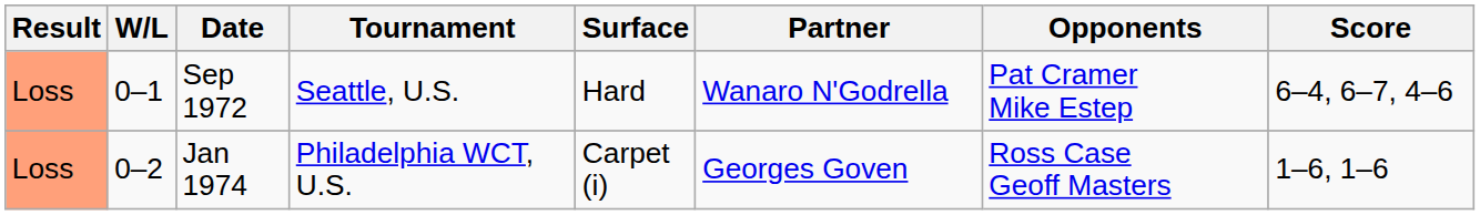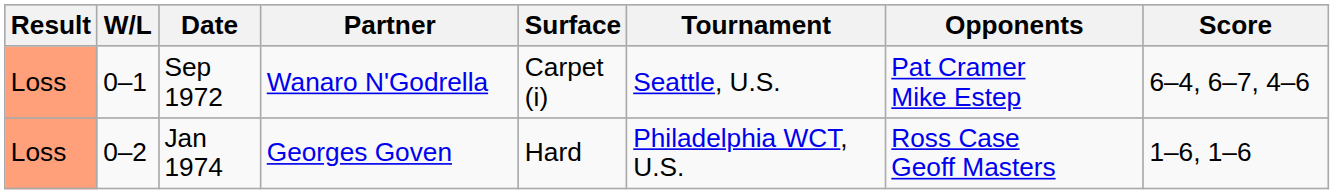 <table class="sortable wikitable">
 <tr>
 <th style="width:40px">Result</th>
 <th style="width:30px" class="unsortable">W/L</th>
 <th style="width:55px">Date</th>
+<th style="width:150px">Partner</th>
+<th style="width:50px">Surface</th>
 <th style="width:150px">Tournament</th>
-<th style="width:50px">Surface</th>
-<th style="width:150px">Partner</th>
 <th style="width:150px">Opponents</th>
 <th style="width:105px" class="unsortable">Score</th>
 </tr>
 <tr>
 <td style="background:#ffa07a;">Loss</td>
 <td>0–1</td>
 <td>Sep 1972</td>
+<td> <a href='#'>Wanaro N'Godrella</a></td>
+<td>Carpet (i)</td>
 <td><a href='#'>Seattle</a>, U.S.</td>
-<td>Hard</td>
-<td> <a href='#'>Wanaro N'Godrella</a></td>
 <td> <a href='#'>Pat Cramer</a><br> <a href='#'>Mike Estep</a></td>
 <td>6–4, 6–7, 4–6</td>
 </tr>
 <tr>
 <td style="background:#ffa07a;">Loss</td>
 <td>0–2</td>
 <td>Jan 1974</td>
+<td> <a href='#'>Georges Goven</a></td>
+<td>Hard</td>
 <td><a href='#'>Philadelphia WCT</a>, U.S.</td>
-<td>Carpet (i)</td>
-<td> <a href='#'>Georges Goven</a></td>
 <td> <a href='#'>Ross Case</a><br> <a href='#'>Geoff Masters</a></td>
 <td>1–6, 1–6</td>
 </tr>
 </table>
